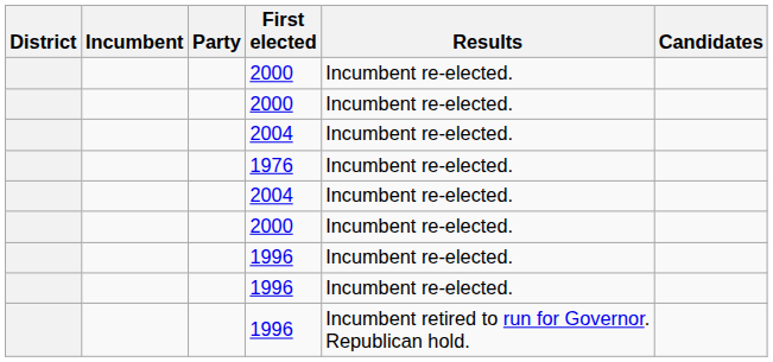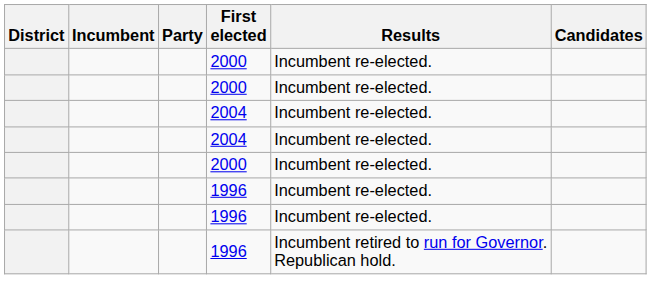 <table class="wikitable sortable">
 <tr valign=bottom>
 <th>District</th>
 <th>Incumbent</th>
 <th>Party</th>
 <th>First<br>elected</th>
 <th>Results</th>
 <th>Candidates</th>
 </tr>
 <tr>
 <th></th>
 <td></td>
 <td></td>
 <td><a href='#'>2000</a></td>
 <td>Incumbent re-elected.</td>
 <td nowrap></td>
 </tr>
 <tr>
 <th></th>
 <td></td>
 <td></td>
 <td><a href='#'>2000</a></td>
 <td>Incumbent re-elected.</td>
 <td nowrap></td>
 </tr>
 <tr>
 <th></th>
 <td></td>
 <td></td>
 <td><a href='#'>2004</a></td>
-<td>Incumbent re-elected.</td>
-<td nowrap></td>
-</tr>
-<tr>
-<th></th>
-<td></td>
-<td></td>
-<td><a href='#'>1976</a></td>
 <td>Incumbent re-elected.</td>
 <td nowrap></td>
 </tr>
 <tr>
 <th></th>
 <td></td>
 <td></td>
 <td><a href='#'>2004</a></td>
 <td>Incumbent re-elected.</td>
 <td nowrap></td>
 </tr>
 <tr>
 <th></th>
 <td></td>
 <td></td>
 <td><a href='#'>2000</a></td>
 <td>Incumbent re-elected.</td>
 <td nowrap></td>
 </tr>
 <tr>
 <th></th>
 <td></td>
 <td></td>
 <td><a href='#'>1996</a></td>
 <td>Incumbent re-elected.</td>
 <td nowrap></td>
 </tr>
 <tr>
 <th></th>
 <td></td>
 <td></td>
 <td><a href='#'>1996</a></td>
 <td>Incumbent re-elected.</td>
 <td nowrap></td>
 </tr>
 <tr>
 <th></th>
 <td></td>
 <td></td>
 <td><a href='#'>1996</a></td>
 <td>Incumbent retired to <a href='#'>run for Governor</a>.<br>Republican hold.</td>
 <td nowrap></td>
 </tr>
 </table>
